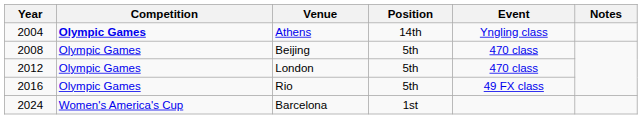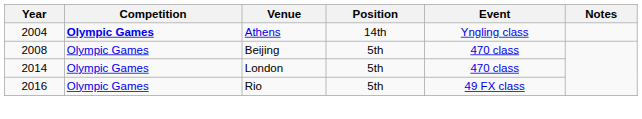 <table class="wikitable" width=50% style="font-size:90%; text-align:center;">
 <tr>
 <th>Year</th>
 <th>Competition</th>
 <th>Venue</th>
 <th>Position</th>
 <th>Event</th>
 <th>Notes</th>
 </tr>
 <tr>
 <td rowspan=1>2004</td>
 <td rowspan=1 align=left><strong><a href='#'>Olympic Games</a></strong></td>
 <td rowspan=1 align=left><a href='#'>Athens</a></td>
 <td>14th</td>
 <td><a href='#'>Yngling class</a></td>
 <td></td>
 </tr>
 <tr>
 <td rowspan=1>2008</td>
 <td rowspan=1 align=left><a href='#'>Olympic Games</a></td>
 <td rowspan=1 align=left>Beijing</td>
 <td>5th</td>
 <td><a href='#'>470 class</a></td>
 </tr>
 <tr>
-<td rowspan=1>2012</td>
+<td rowspan=1>2014</td>
 <td rowspan=1 align=left><a href='#'>Olympic Games</a></td>
 <td rowspan=1 align=left>London</td>
 <td>5th</td>
 <td><a href='#'>470 class</a></td>
 </tr>
 <tr>
 <td rowspan=1>2016</td>
 <td rowspan=1 align=left><a href='#'>Olympic Games</a></td>
 <td rowspan=1 align=left>Rio</td>
 <td>5th</td>
 <td><a href='#'>49 FX class</a></td>
 </tr>
-<tr>
-<td rowspan=1>2024</td>
-<td rowspan=1 align=left><a href='#'>Women's America's Cup</a></td>
-<td rowspan=1 align=left>Barcelona</td>
-<td>1st</td>
-<td></td>
-<td></td>
-</tr>
 </table>
